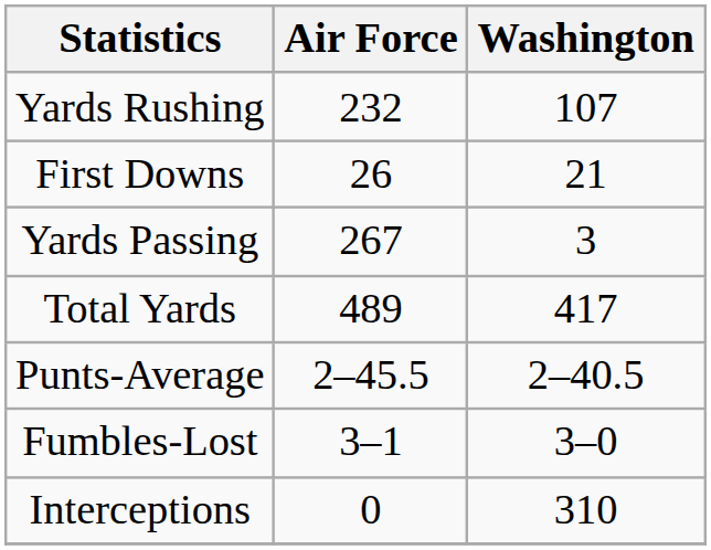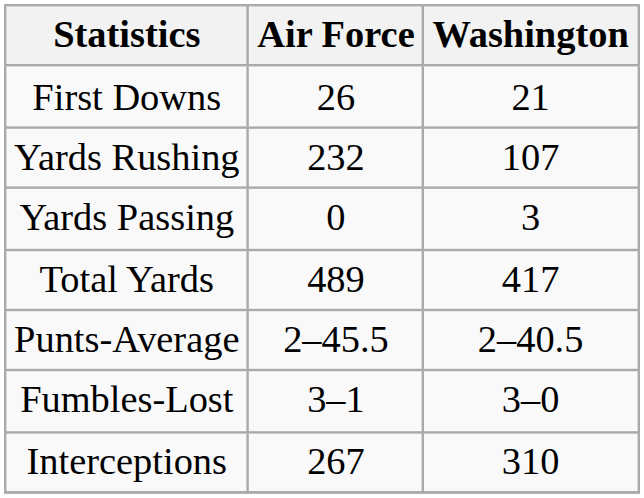 <table class=wikitable style="text-align:center">
 <tr>
 <th>Statistics</th>
 <th>Air Force</th>
 <th>Washington</th>
 </tr>
 <tr>
+<td>First Downs</td>
+<td>26</td>
+<td>21</td>
+</tr>
+<tr>
 <td>Yards Rushing</td>
 <td>232</td>
 <td>107</td>
 </tr>
 <tr>
-<td>First Downs</td>
-<td>26</td>
-<td>21</td>
-</tr>
-<tr>
 <td>Yards Passing</td>
-<td>267</td>
+<td>0</td>
 <td>3</td>
 </tr>
 <tr>
 <td>Total Yards</td>
 <td>489</td>
 <td>417</td>
 </tr>
 <tr>
 <td>Punts-Average</td>
 <td>2–45.5</td>
 <td>2–40.5</td>
 </tr>
 <tr>
 <td>Fumbles-Lost</td>
 <td>3–1</td>
 <td>3–0</td>
 </tr>
 <tr>
 <td>Interceptions</td>
-<td>0</td>
+<td>267</td>
 <td>310</td>
 </tr>
 <tr>
 </tr>
 </table>
